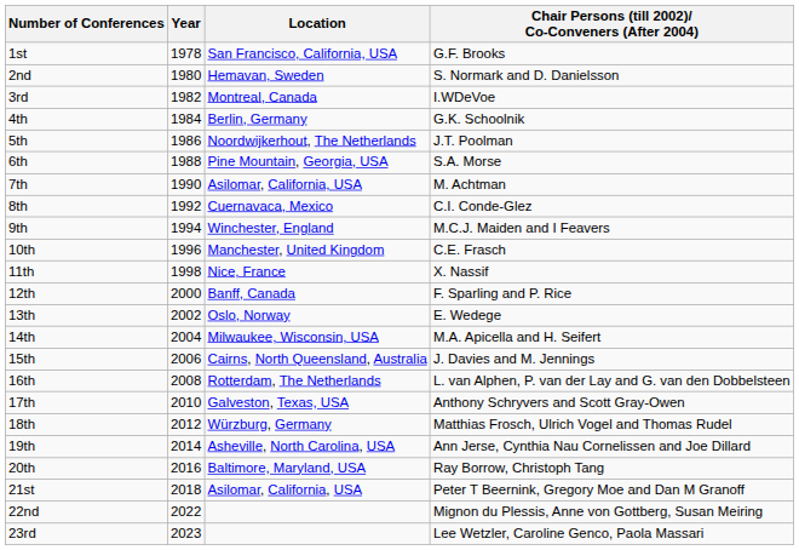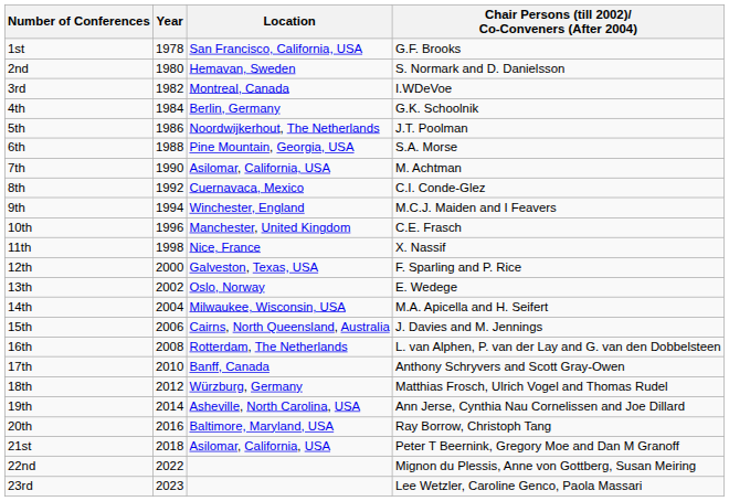 <table class="wikitable">
 <tr>
 <th>Number of Conferences</th>
 <th>Year</th>
 <th>Location</th>
 <th>Chair Persons (till 2002)/<br>Co-Conveners (After 2004)</th>
 </tr>
 <tr>
 <td>1st</td>
 <td>1978</td>
 <td><a href='#'>San Francisco, California, USA</a></td>
 <td>G.F. Brooks</td>
 </tr>
 <tr>
 <td>2nd</td>
 <td>1980</td>
 <td><a href='#'>Hemavan, Sweden</a></td>
 <td>S. Normark and D. Danielsson</td>
 </tr>
 <tr>
 <td>3rd</td>
 <td>1982</td>
 <td><a href='#'>Montreal, Canada</a></td>
 <td>I.WDeVoe</td>
 </tr>
 <tr>
 <td>4th</td>
 <td>1984</td>
 <td><a href='#'>Berlin, Germany</a></td>
 <td>G.K. Schoolnik</td>
 </tr>
 <tr>
 <td>5th</td>
 <td>1986</td>
 <td><a href='#'>Noordwijkerhout</a>, <a href='#'>The Netherlands</a></td>
 <td>J.T. Poolman</td>
 </tr>
 <tr>
 <td>6th</td>
 <td>1988</td>
 <td><a href='#'>Pine Mountain</a>, <a href='#'>Georgia, USA</a></td>
 <td>S.A. Morse</td>
 </tr>
 <tr>
 <td>7th</td>
 <td>1990</td>
 <td><a href='#'>Asilomar</a>, <a href='#'>California, USA</a></td>
 <td>M. Achtman</td>
 </tr>
 <tr>
 <td>8th</td>
 <td>1992</td>
 <td><a href='#'>Cuernavaca, Mexico</a></td>
 <td>C.I. Conde-Glez</td>
 </tr>
 <tr>
 <td>9th</td>
 <td>1994</td>
 <td><a href='#'>Winchester, England</a></td>
 <td>M.C.J. Maiden and I Feavers</td>
 </tr>
 <tr>
 <td>10th</td>
 <td>1996</td>
 <td><a href='#'>Manchester</a>, <a href='#'>United Kingdom</a></td>
 <td>C.E. Frasch</td>
 </tr>
 <tr>
 <td>11th</td>
 <td>1998</td>
 <td><a href='#'>Nice, France</a></td>
 <td>X. Nassif</td>
 </tr>
 <tr>
 <td>12th</td>
 <td>2000</td>
-<td><a href='#'>Banff, Canada</a></td>
+<td><a href='#'>Galveston</a>, <a href='#'>Texas, USA</a></td>
 <td>F. Sparling and P. Rice</td>
 </tr>
 <tr>
 <td>13th</td>
 <td>2002</td>
 <td><a href='#'>Oslo, Norway</a></td>
 <td>E. Wedege</td>
 </tr>
 <tr>
 <td>14th</td>
 <td>2004</td>
 <td><a href='#'>Milwaukee, Wisconsin, USA</a></td>
 <td>M.A. Apicella and H. Seifert</td>
 </tr>
 <tr>
 <td>15th</td>
 <td>2006</td>
 <td><a href='#'>Cairns</a>, <a href='#'>North Queensland</a>, <a href='#'>Australia</a></td>
 <td>J. Davies and M. Jennings</td>
 </tr>
 <tr>
 <td>16th</td>
 <td>2008</td>
 <td><a href='#'>Rotterdam</a>, <a href='#'>The Netherlands</a></td>
 <td>L. van Alphen, P. van der Lay and G. van den Dobbelsteen</td>
 </tr>
 <tr>
 <td>17th</td>
 <td>2010</td>
-<td><a href='#'>Galveston</a>, <a href='#'>Texas, USA</a></td>
+<td><a href='#'>Banff, Canada</a></td>
 <td>Anthony Schryvers and Scott Gray-Owen</td>
 </tr>
 <tr>
 <td>18th</td>
 <td>2012</td>
 <td><a href='#'>Würzburg</a>, <a href='#'>Germany</a></td>
 <td>Matthias Frosch, Ulrich Vogel and Thomas Rudel</td>
 </tr>
 <tr>
 <td>19th</td>
 <td>2014</td>
 <td><a href='#'>Asheville</a>, <a href='#'>North Carolina</a>, <a href='#'>USA</a></td>
 <td>Ann Jerse, Cynthia Nau Cornelissen and Joe Dillard</td>
 </tr>
 <tr>
 <td>20th</td>
 <td>2016</td>
 <td><a href='#'>Baltimore, Maryland, USA</a></td>
 <td>Ray Borrow, Christoph Tang</td>
 </tr>
 <tr>
 <td>21st</td>
 <td>2018</td>
 <td><a href='#'>Asilomar</a>, <a href='#'>California</a>, <a href='#'>USA</a></td>
 <td>Peter T Beernink, Gregory Moe and Dan M Granoff</td>
 </tr>
 <tr>
 <td>22nd</td>
 <td>2022</td>
 <td></td>
 <td>Mignon du Plessis, Anne von Gottberg, Susan Meiring</td>
 </tr>
 <tr>
 <td>23rd</td>
 <td>2023</td>
 <td></td>
 <td>Lee Wetzler, Caroline Genco, Paola Massari</td>
 </tr>
 </table>
